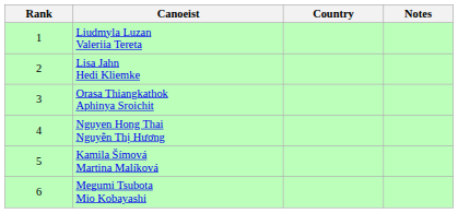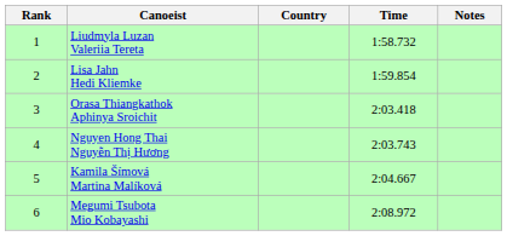 <table class="wikitable" style="text-align:center;width: 50%">
 <tr>
 <th>Rank</th>
 <th>Canoeist</th>
 <th>Country</th>
+<th>Time</th>
 <th>Notes</th>
 </tr>
 <tr bgcolor=bbffbb>
 <td>1</td>
 <td align="left"><a href='#'>Liudmyla Luzan</a><br><a href='#'>Valeriia Tereta</a></td>
 <td align="left"></td>
+<td>1:58.732</td>
 <td></td>
 </tr>
 <tr bgcolor=bbffbb>
 <td>2</td>
 <td align="left"><a href='#'>Lisa Jahn</a><br><a href='#'>Hedi Kliemke</a></td>
 <td align="left"></td>
+<td>1:59.854</td>
 <td></td>
 </tr>
 <tr bgcolor=bbffbb>
 <td>3</td>
 <td align="left"><a href='#'>Orasa Thiangkathok</a><br><a href='#'>Aphinya Sroichit</a></td>
 <td align="left"></td>
+<td>2:03.418</td>
 <td></td>
 </tr>
 <tr bgcolor=bbffbb>
 <td>4</td>
 <td align="left"><a href='#'>Nguyen Hong Thai</a><br><a href='#'>Nguyễn Thị Hương</a></td>
 <td align="left"></td>
+<td>2:03.743</td>
 <td></td>
 </tr>
 <tr bgcolor=bbffbb>
 <td>5</td>
 <td align="left"><a href='#'>Kamila Šímová</a><br><a href='#'>Martina Malíková</a></td>
 <td align="left"></td>
+<td>2:04.667</td>
 <td></td>
 </tr>
 <tr bgcolor=bbffbb>
 <td>6</td>
 <td align="left"><a href='#'>Megumi Tsubota</a><br><a href='#'>Mio Kobayashi</a></td>
 <td align="left"></td>
+<td>2:08.972</td>
 <td></td>
 </tr>
 </table>
